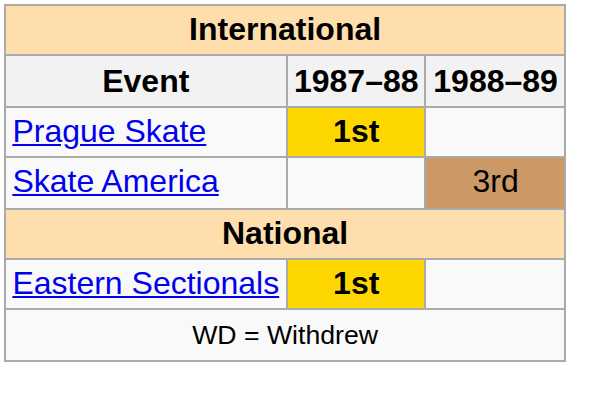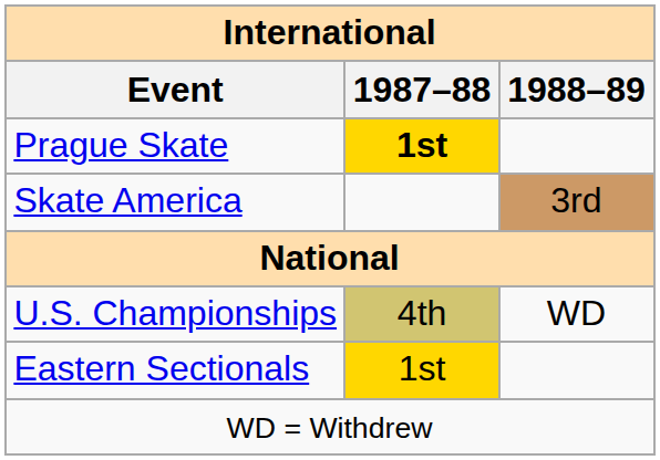 <table class="wikitable" style="text-align:center">
 <tr>
 <th style="background-color: #ffdead; " colspan=3 align=center>International</th>
 </tr>
 <tr>
 <th>Event</th>
 <th>1987–88</th>
 <th>1988–89</th>
 </tr>
 <tr>
 <td align=left><a href='#'>Prague Skate</a></td>
 <td bgcolor=gold><strong>1st</strong></td>
 <td></td>
 </tr>
 <tr>
 <td align=left><a href='#'>Skate America</a></td>
 <td></td>
 <td bgcolor=cc9966>3rd</td>
 </tr>
 <tr>
 <th style="background-color: #ffdead; " colspan=3 align=center>National</th>
 </tr>
 <tr>
+<td align=left><a href='#'>U.S. Championships</a></td>
+<td bgcolor=d1c571>4th</td>
+<td>WD</td>
+</tr>
+<tr>
 <td align=left><a href='#'>Eastern Sectionals</a></td>
-<td bgcolor=gold><strong>1st</strong></td>
+<td bgcolor=gold>1st</td>
 <td></td>
 </tr>
 <tr>
 <td colspan=3 align=center><small> WD = Withdrew </small></td>
 </tr>
 </table>
